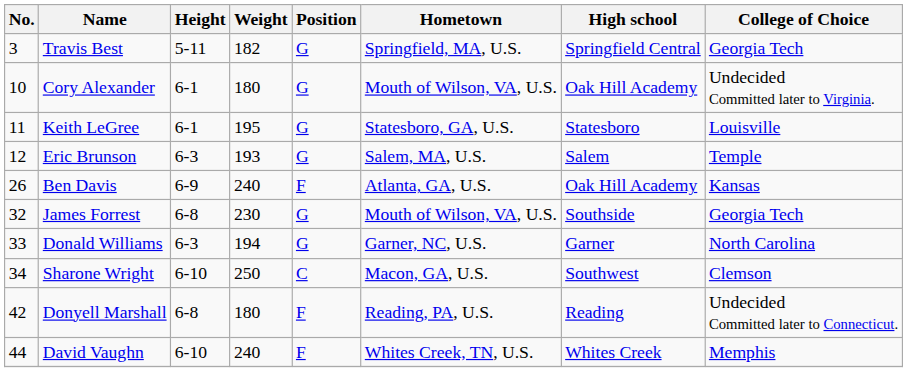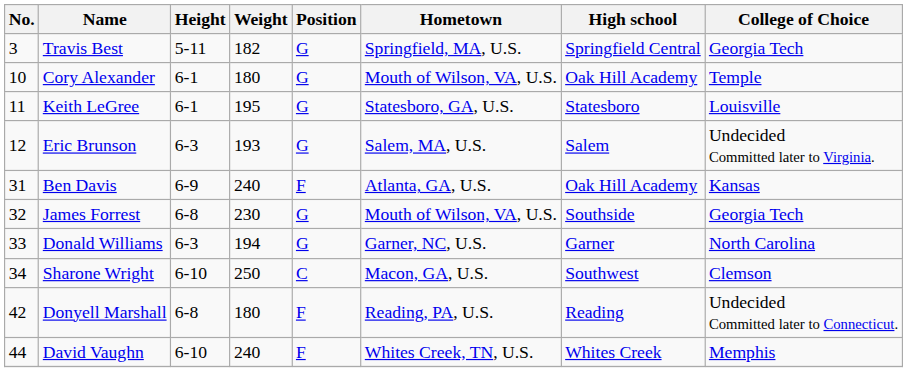 <table class="wikitable sortable" style="font-size: 95%;">
 <tr>
 <th>No.</th>
 <th>Name</th>
 <th>Height</th>
 <th>Weight</th>
 <th>Position</th>
 <th>Hometown</th>
 <th>High school</th>
 <th>College of Choice</th>
 </tr>
 <tr>
 <td>3</td>
 <td><a href='#'>Travis Best</a></td>
 <td>5-11</td>
 <td>182</td>
 <td><a href='#'>G</a></td>
 <td><a href='#'>Springfield, MA</a>, U.S.</td>
 <td><a href='#'>Springfield Central</a></td>
 <td><a href='#'>Georgia Tech</a></td>
 </tr>
 <tr>
 <td>10</td>
 <td><a href='#'>Cory Alexander</a></td>
 <td>6-1</td>
 <td>180</td>
 <td><a href='#'>G</a></td>
 <td><a href='#'>Mouth of Wilson, VA</a>, U.S.</td>
 <td><a href='#'>Oak Hill Academy</a></td>
-<td>Undecided<br><small>Committed later to <a href='#'>Virginia</a>.</small></td>
+<td><a href='#'>Temple</a></td>
 </tr>
 <tr>
 <td>11</td>
 <td><a href='#'>Keith LeGree</a></td>
 <td>6-1</td>
 <td>195</td>
 <td><a href='#'>G</a></td>
 <td><a href='#'>Statesboro, GA</a>, U.S.</td>
 <td><a href='#'>Statesboro</a></td>
 <td><a href='#'>Louisville</a></td>
 </tr>
 <tr>
 <td>12</td>
 <td><a href='#'>Eric Brunson</a></td>
 <td>6-3</td>
 <td>193</td>
 <td><a href='#'>G</a></td>
 <td><a href='#'>Salem, MA</a>, U.S.</td>
 <td><a href='#'>Salem</a></td>
-<td><a href='#'>Temple</a></td>
+<td>Undecided<br><small>Committed later to <a href='#'>Virginia</a>.</small></td>
 </tr>
 <tr>
-<td>26</td>
+<td>31</td>
 <td><a href='#'>Ben Davis</a></td>
 <td>6-9</td>
 <td>240</td>
 <td><a href='#'>F</a></td>
 <td><a href='#'>Atlanta, GA</a>, U.S.</td>
 <td><a href='#'>Oak Hill Academy</a></td>
 <td><a href='#'>Kansas</a></td>
 </tr>
 <tr>
 <td>32</td>
 <td><a href='#'>James Forrest</a></td>
 <td>6-8</td>
 <td>230</td>
 <td><a href='#'>G</a></td>
 <td><a href='#'>Mouth of Wilson, VA</a>, U.S.</td>
 <td><a href='#'>Southside</a></td>
 <td><a href='#'>Georgia Tech</a></td>
 </tr>
 <tr>
 <td>33</td>
 <td><a href='#'>Donald Williams</a></td>
 <td>6-3</td>
 <td>194</td>
 <td><a href='#'>G</a></td>
 <td><a href='#'>Garner, NC</a>, U.S.</td>
 <td><a href='#'>Garner</a></td>
 <td><a href='#'>North Carolina</a></td>
 </tr>
 <tr>
 <td>34</td>
 <td><a href='#'>Sharone Wright</a></td>
 <td>6-10</td>
 <td>250</td>
 <td><a href='#'>C</a></td>
 <td><a href='#'>Macon, GA</a>, U.S.</td>
 <td><a href='#'>Southwest</a></td>
 <td><a href='#'>Clemson</a></td>
 </tr>
 <tr>
 <td>42</td>
 <td><a href='#'>Donyell Marshall</a></td>
 <td>6-8</td>
 <td>180</td>
 <td><a href='#'>F</a></td>
 <td><a href='#'>Reading, PA</a>, U.S.</td>
 <td><a href='#'>Reading</a></td>
 <td>Undecided<br><small>Committed later to <a href='#'>Connecticut</a>.</small></td>
 </tr>
 <tr>
 <td>44</td>
 <td><a href='#'>David Vaughn</a></td>
 <td>6-10</td>
 <td>240</td>
 <td><a href='#'>F</a></td>
 <td><a href='#'>Whites Creek, TN</a>, U.S.</td>
 <td><a href='#'>Whites Creek</a></td>
 <td><a href='#'>Memphis</a></td>
 </tr>
 <tr>
 </tr>
 </table>
